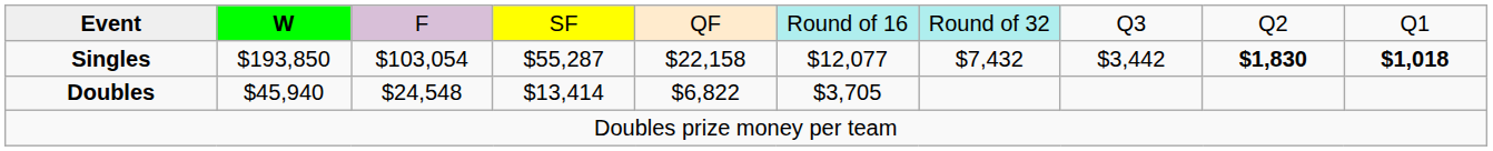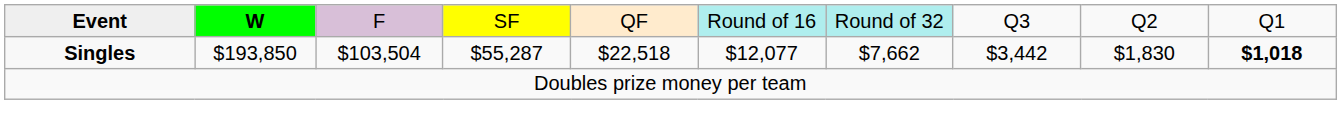 <table class=wikitable style=font-size:90%;text-align:center>
 <tr>
 <td width=130 bgcolor=efefef><strong>Event</strong></td>
 <td width=80 bgcolor=lime><strong>W</strong></td>
 <td width=85 bgcolor=thistle>F</td>
 <td width=85 bgcolor=ffff00>SF</td>
 <td width=85 bgcolor=ffebcd>QF</td>
 <td width=85 bgcolor=afeeee>Round of 16</td>
 <td width=85 bgcolor=afeeee>Round of 32</td>
 <td width=85>Q3</td>
 <td width=85>Q2</td>
 <td width=85>Q1</td>
 </tr>
 <tr>
 <td style="background:#f8f8f8;"><strong>Singles</strong></td>
 <td>$193,850</td>
-<td>$103,054</td>
+<td>$103,504</td>
 <td>$55,287</td>
-<td>$22,158</td>
+<td>$22,518</td>
 <td>$12,077</td>
-<td>$7,432</td>
+<td>$7,662</td>
 <td>$3,442</td>
-<td><strong>$1,830</strong></td>
+<td>$1,830</td>
 <td><strong>$1,018</strong></td>
-</tr>
-<tr>
-<td style="background:#f8f8f8;"><strong>Doubles</strong></td>
-<td>$45,940</td>
-<td>$24,548</td>
-<td>$13,414</td>
-<td>$6,822</td>
-<td>$3,705</td>
-<td></td>
-<td></td>
-<td></td>
-<td></td>
 </tr>
 <tr>
 <td colspan=10>Doubles prize money per team</td>
 </tr>
 </table>
